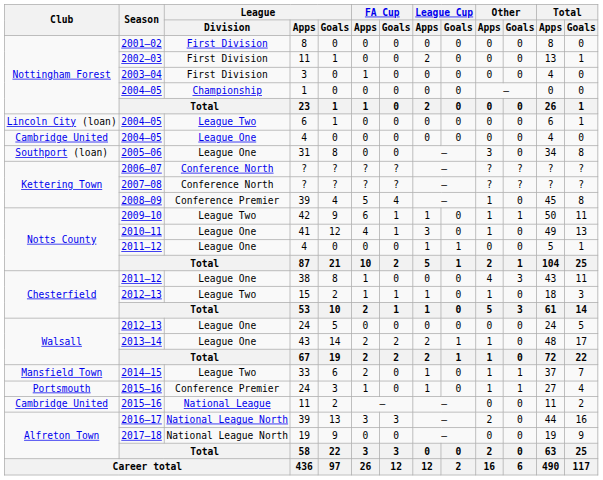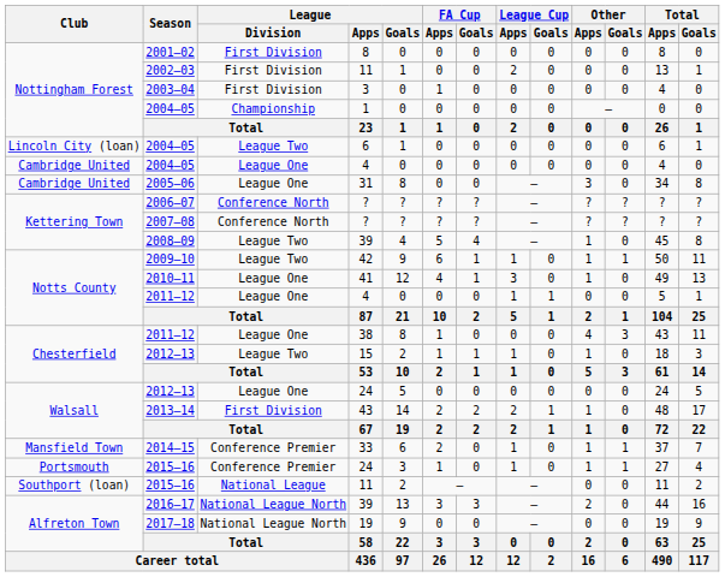 <table class="wikitable" style="text-align: center">
 <tr>
 <th rowspan="2">Club</th>
 <th rowspan="2">Season</th>
 <th colspan="3">League</th>
 <th colspan="2"><a href='#'>FA Cup</a></th>
 <th colspan="2"><a href='#'>League Cup</a></th>
 <th colspan="2">Other</th>
 <th colspan="2">Total</th>
 </tr>
 <tr>
 <th>Division</th>
 <th>Apps</th>
 <th>Goals</th>
 <th>Apps</th>
 <th>Goals</th>
 <th>Apps</th>
 <th>Goals</th>
 <th>Apps</th>
 <th>Goals</th>
 <th>Apps</th>
 <th>Goals</th>
 </tr>
 <tr>
 <td rowspan="5"><a href='#'>Nottingham Forest</a></td>
 <td><a href='#'>2001–02</a></td>
 <td><a href='#'>First Division</a></td>
 <td>8</td>
 <td>0</td>
 <td>0</td>
 <td>0</td>
 <td>0</td>
 <td>0</td>
 <td>0</td>
 <td>0</td>
 <td>8</td>
 <td>0</td>
 </tr>
 <tr>
 <td><a href='#'>2002–03</a></td>
 <td>First Division</td>
 <td>11</td>
 <td>1</td>
 <td>0</td>
 <td>0</td>
 <td>2</td>
 <td>0</td>
 <td>0</td>
 <td>0</td>
 <td>13</td>
 <td>1</td>
 </tr>
 <tr>
 <td><a href='#'>2003–04</a></td>
 <td>First Division</td>
 <td>3</td>
 <td>0</td>
 <td>1</td>
 <td>0</td>
 <td>0</td>
 <td>0</td>
 <td>0</td>
 <td>0</td>
 <td>4</td>
 <td>0</td>
 </tr>
 <tr>
 <td><a href='#'>2004–05</a></td>
 <td><a href='#'>Championship</a></td>
 <td>1</td>
 <td>0</td>
 <td>0</td>
 <td>0</td>
 <td>0</td>
 <td>0</td>
 <td colspan="2">—</td>
 <td>0</td>
 <td>0</td>
 </tr>
 <tr>
 <th colspan="2">Total</th>
 <th>23</th>
 <th>1</th>
 <th>1</th>
 <th>0</th>
 <th>2</th>
 <th>0</th>
 <th>0</th>
 <th>0</th>
 <th>26</th>
 <th>1</th>
 </tr>
 <tr>
 <td><a href='#'>Lincoln City</a> (loan)</td>
 <td><a href='#'>2004–05</a></td>
 <td><a href='#'>League Two</a></td>
 <td>6</td>
 <td>1</td>
 <td>0</td>
 <td>0</td>
 <td>0</td>
 <td>0</td>
 <td>0</td>
 <td>0</td>
 <td>6</td>
 <td>1</td>
 </tr>
 <tr>
 <td><a href='#'>Cambridge United</a></td>
 <td><a href='#'>2004–05</a></td>
 <td><a href='#'>League One</a></td>
 <td>4</td>
 <td>0</td>
 <td>0</td>
 <td>0</td>
 <td>0</td>
 <td>0</td>
 <td>0</td>
 <td>0</td>
 <td>4</td>
 <td>0</td>
 </tr>
 <tr>
-<td><a href='#'>Southport</a> (loan)</td>
+<td><a href='#'>Cambridge United</a></td>
 <td><a href='#'>2005–06</a></td>
 <td>League One</td>
 <td>31</td>
 <td>8</td>
 <td>0</td>
 <td>0</td>
 <td colspan="2">—</td>
 <td>3</td>
 <td>0</td>
 <td>34</td>
 <td>8</td>
 </tr>
 <tr>
 <td rowspan="3"><a href='#'>Kettering Town</a></td>
 <td><a href='#'>2006–07</a></td>
 <td><a href='#'>Conference North</a></td>
 <td>?</td>
 <td>?</td>
 <td>?</td>
 <td>?</td>
 <td colspan="2">—</td>
 <td>?</td>
 <td>?</td>
 <td>?</td>
 <td>?</td>
 </tr>
 <tr>
 <td><a href='#'>2007–08</a></td>
 <td>Conference North</td>
 <td>?</td>
 <td>?</td>
 <td>?</td>
 <td>?</td>
 <td colspan="2">—</td>
 <td>?</td>
 <td>?</td>
 <td>?</td>
 <td>?</td>
 </tr>
 <tr>
 <td><a href='#'>2008–09</a></td>
-<td>Conference Premier</td>
+<td>League Two</td>
 <td>39</td>
 <td>4</td>
 <td>5</td>
 <td>4</td>
 <td colspan="2">—</td>
 <td>1</td>
 <td>0</td>
 <td>45</td>
 <td>8</td>
 </tr>
 <tr>
 <td rowspan="4"><a href='#'>Notts County</a></td>
 <td><a href='#'>2009–10</a></td>
 <td>League Two</td>
 <td>42</td>
 <td>9</td>
 <td>6</td>
 <td>1</td>
 <td>1</td>
 <td>0</td>
 <td>1</td>
 <td>1</td>
 <td>50</td>
 <td>11</td>
 </tr>
 <tr>
 <td><a href='#'>2010–11</a></td>
 <td>League One</td>
 <td>41</td>
 <td>12</td>
 <td>4</td>
 <td>1</td>
 <td>3</td>
 <td>0</td>
 <td>1</td>
 <td>0</td>
 <td>49</td>
 <td>13</td>
 </tr>
 <tr>
 <td><a href='#'>2011–12</a></td>
 <td>League One</td>
 <td>4</td>
 <td>0</td>
 <td>0</td>
 <td>0</td>
 <td>1</td>
 <td>1</td>
 <td>0</td>
 <td>0</td>
 <td>5</td>
 <td>1</td>
 </tr>
 <tr>
 <th colspan="2">Total</th>
 <th>87</th>
 <th>21</th>
 <th>10</th>
 <th>2</th>
 <th>5</th>
 <th>1</th>
 <th>2</th>
 <th>1</th>
 <th>104</th>
 <th>25</th>
 </tr>
 <tr>
 <td rowspan="3"><a href='#'>Chesterfield</a></td>
 <td><a href='#'>2011–12</a></td>
 <td>League One</td>
 <td>38</td>
 <td>8</td>
 <td>1</td>
 <td>0</td>
 <td>0</td>
 <td>0</td>
 <td>4</td>
 <td>3</td>
 <td>43</td>
 <td>11</td>
 </tr>
 <tr>
 <td><a href='#'>2012–13</a></td>
 <td>League Two</td>
 <td>15</td>
 <td>2</td>
 <td>1</td>
 <td>1</td>
 <td>1</td>
 <td>0</td>
 <td>1</td>
 <td>0</td>
 <td>18</td>
 <td>3</td>
 </tr>
 <tr>
 <th colspan="2">Total</th>
 <th>53</th>
 <th>10</th>
 <th>2</th>
 <th>1</th>
 <th>1</th>
 <th>0</th>
 <th>5</th>
 <th>3</th>
 <th>61</th>
 <th>14</th>
 </tr>
 <tr>
 <td rowspan="3"><a href='#'>Walsall</a></td>
 <td><a href='#'>2012–13</a></td>
 <td>League One</td>
 <td>24</td>
 <td>5</td>
 <td>0</td>
 <td>0</td>
 <td>0</td>
 <td>0</td>
 <td>0</td>
 <td>0</td>
 <td>24</td>
 <td>5</td>
 </tr>
 <tr>
 <td><a href='#'>2013–14</a></td>
-<td>League One</td>
+<td><a href='#'>First Division</a></td>
 <td>43</td>
 <td>14</td>
 <td>2</td>
 <td>2</td>
 <td>2</td>
 <td>1</td>
 <td>1</td>
 <td>0</td>
 <td>48</td>
 <td>17</td>
 </tr>
 <tr>
 <th colspan="2">Total</th>
 <th>67</th>
 <th>19</th>
 <th>2</th>
 <th>2</th>
 <th>2</th>
 <th>1</th>
 <th>1</th>
 <th>0</th>
 <th>72</th>
 <th>22</th>
 </tr>
 <tr>
 <td><a href='#'>Mansfield Town</a></td>
 <td><a href='#'>2014–15</a></td>
-<td>League Two</td>
+<td>Conference Premier</td>
 <td>33</td>
 <td>6</td>
 <td>2</td>
 <td>0</td>
 <td>1</td>
 <td>0</td>
 <td>1</td>
 <td>1</td>
 <td>37</td>
 <td>7</td>
 </tr>
 <tr>
 <td><a href='#'>Portsmouth</a></td>
 <td><a href='#'>2015–16</a></td>
 <td>Conference Premier</td>
 <td>24</td>
 <td>3</td>
 <td>1</td>
 <td>0</td>
 <td>1</td>
 <td>0</td>
 <td>1</td>
 <td>1</td>
 <td>27</td>
 <td>4</td>
 </tr>
 <tr>
-<td><a href='#'>Cambridge United</a></td>
+<td><a href='#'>Southport</a> (loan)</td>
 <td><a href='#'>2015–16</a></td>
 <td><a href='#'>National League</a></td>
 <td>11</td>
 <td>2</td>
 <td colspan="2">—</td>
 <td colspan="2">—</td>
 <td>0</td>
 <td>0</td>
 <td>11</td>
 <td>2</td>
 </tr>
 <tr>
 <td rowspan="3"><a href='#'>Alfreton Town</a></td>
 <td><a href='#'>2016–17</a></td>
 <td><a href='#'>National League North</a></td>
 <td>39</td>
 <td>13</td>
 <td>3</td>
 <td>3</td>
 <td colspan="2">—</td>
 <td>2</td>
 <td>0</td>
 <td>44</td>
 <td>16</td>
 </tr>
 <tr>
 <td><a href='#'>2017–18</a></td>
 <td>National League North</td>
 <td>19</td>
 <td>9</td>
 <td>0</td>
 <td>0</td>
 <td colspan="2">—</td>
 <td>0</td>
 <td>0</td>
 <td>19</td>
 <td>9</td>
 </tr>
 <tr>
 <th colspan="2">Total</th>
 <th>58</th>
 <th>22</th>
 <th>3</th>
 <th>3</th>
 <th>0</th>
 <th>0</th>
 <th>2</th>
 <th>0</th>
 <th>63</th>
 <th>25</th>
 </tr>
 <tr>
 <th colspan="3">Career total</th>
 <th>436</th>
 <th>97</th>
 <th>26</th>
 <th>12</th>
 <th>12</th>
 <th>2</th>
 <th>16</th>
 <th>6</th>
 <th>490</th>
 <th>117</th>
 </tr>
 </table>
